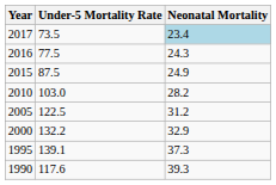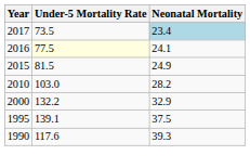 <table class="wikitable">
 <tr>
 <th>Year</th>
 <th>Under-5 Mortality Rate</th>
 <th>Neonatal Mortality</th>
 </tr>
 <tr>
 <td>2017</td>
 <td>73.5</td>
 <td style="background: lightblue;">23.4</td>
 </tr>
 <tr>
 <td>2016</td>
-<td>77.5</td>
-<td>24.3</td>
+<td style="background: lightyellow;">77.5</td>
+<td>24.1</td>
 </tr>
 <tr>
 <td>2015</td>
-<td>87.5</td>
+<td>81.5</td>
 <td>24.9</td>
 </tr>
 <tr>
 <td>2010</td>
 <td>103.0</td>
 <td>28.2</td>
-</tr>
-<tr>
-<td>2005</td>
-<td>122.5</td>
-<td>31.2</td>
 </tr>
 <tr>
 <td>2000</td>
 <td>132.2</td>
 <td>32.9</td>
 </tr>
 <tr>
 <td>1995</td>
 <td>139.1</td>
-<td>37.3</td>
+<td>37.5</td>
 </tr>
 <tr>
 <td>1990</td>
 <td>117.6</td>
 <td>39.3</td>
 </tr>
 </table>
